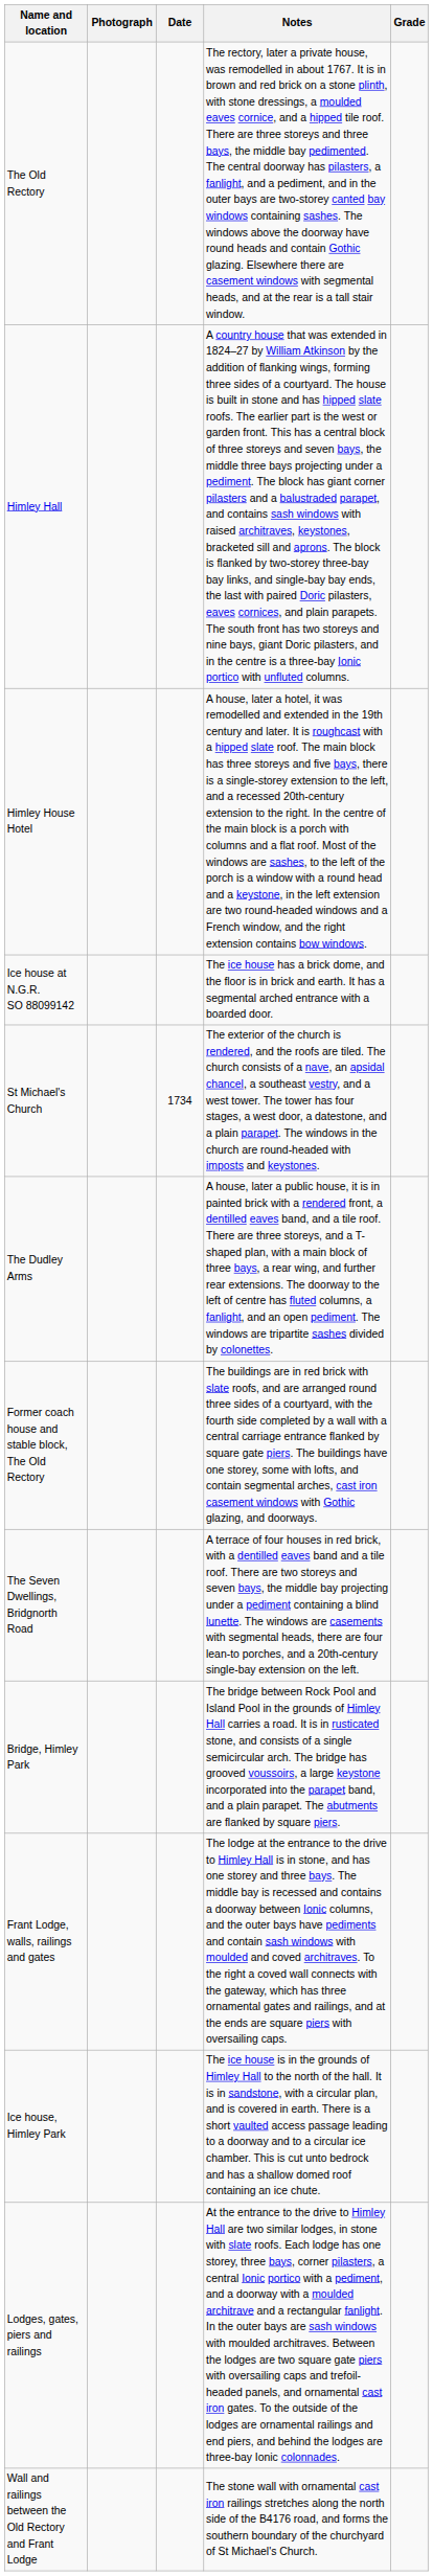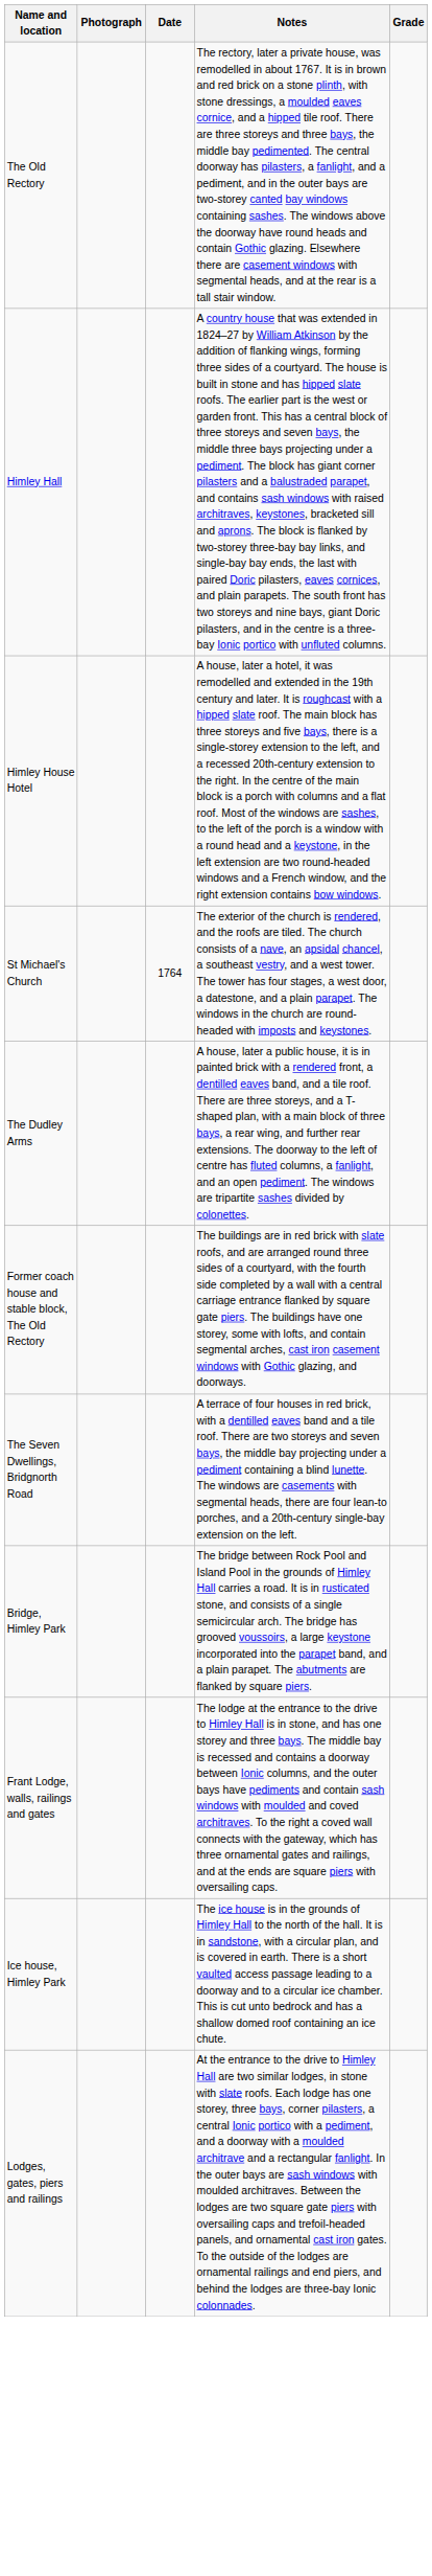 <table class="wikitable sortable plainrowheaders" style="width:100%; border:0; text-align:left; line-height:150%;">
 <tr>
 <th scope="col"  style="width:150px">Name and location</th>
 <th scope="col"  style="width:100px" class="unsortable">Photograph</th>
 <th scope="col"  style="width:120px">Date</th>
 <th scope="col"  style="width:650px" class="unsortable">Notes</th>
 <th scope="col"  style="width:50px">Grade</th>
 </tr>
 <tr>
 <td>The Old Rectory<br><small></small></td>
 <td></td>
 <td align="center"></td>
 <td>The rectory, later a private house, was remodelled in about 1767.  It is in brown and red brick on a stone <a href='#'>plinth</a>, with stone dressings, a <a href='#'>moulded</a> <a href='#'>eaves</a> <a href='#'>cornice</a>, and a <a href='#'>hipped</a> tile roof.  There are three storeys and three <a href='#'>bays</a>, the middle bay <a href='#'>pedimented</a>.  The central doorway has <a href='#'>pilasters</a>, a <a href='#'>fanlight</a>, and a pediment, and in the outer bays are two-storey <a href='#'>canted</a> <a href='#'>bay windows</a> containing <a href='#'>sashes</a>.  The windows above the doorway have round heads and contain <a href='#'>Gothic</a> glazing.  Elsewhere there are <a href='#'>casement windows</a> with segmental heads, and at the rear is a tall stair window.</td>
 <td align="center" ></td>
 </tr>
 <tr>
 <td><a href='#'>Himley Hall</a><br><small></small></td>
 <td></td>
 <td align="center"></td>
 <td>A <a href='#'>country house</a> that was extended in 1824–27 by <a href='#'>William Atkinson</a> by the addition of flanking wings, forming three sides of a courtyard.  The house is built in stone and has <a href='#'>hipped</a> <a href='#'>slate</a> roofs.  The earlier part is the west or garden front.  This has a central block of three storeys and seven <a href='#'>bays</a>, the middle three bays projecting under a <a href='#'>pediment</a>.  The block has giant corner <a href='#'>pilasters</a> and a <a href='#'>balustraded</a> <a href='#'>parapet</a>, and contains <a href='#'>sash windows</a> with raised <a href='#'>architraves</a>, <a href='#'>keystones</a>, bracketed sill and <a href='#'>aprons</a>.  The block is flanked by two-storey three-bay bay links, and single-bay bay ends, the last with paired <a href='#'>Doric</a> pilasters, <a href='#'>eaves</a> <a href='#'>cornices</a>, and plain parapets. The south front has two storeys and nine bays, giant Doric pilasters, and in the centre is a three-bay <a href='#'>Ionic</a> <a href='#'>portico</a> with <a href='#'>unfluted</a> columns.</td>
 <td align="center" ></td>
 </tr>
 <tr>
 <td>Himley House Hotel<br><small></small></td>
 <td></td>
 <td align="center"></td>
 <td>A house, later a hotel, it was remodelled and extended in the 19th century and later.  It is <a href='#'>roughcast</a> with a <a href='#'>hipped</a> <a href='#'>slate</a> roof.  The main block has three storeys and five <a href='#'>bays</a>, there is a single-storey extension to the left, and a recessed 20th-century extension to the right.  In the centre of the main block is a porch with columns and a flat roof.  Most of the windows are <a href='#'>sashes</a>, to the left of the porch is a window with a round head and a <a href='#'>keystone</a>, in the left extension are two round-headed windows and a French window, and the right extension contains <a href='#'>bow windows</a>.</td>
 <td align="center" ></td>
 </tr>
 <tr>
-<td>Ice house at N.G.R. SO 88099142<br><small></small></td>
-<td></td>
-<td align="center"></td>
-<td>The <a href='#'>ice house</a> has a brick dome, and the floor is in brick and earth.  It has a segmental arched entrance with a boarded door.</td>
-<td align="center" ></td>
-</tr>
-<tr>
 <td>St Michael's Church<br><small></small></td>
 <td></td>
-<td align="center">1734</td>
+<td align="center">1764</td>
 <td>The exterior of the church is <a href='#'>rendered</a>, and the roofs are tiled.  The church consists of a <a href='#'>nave</a>, an <a href='#'>apsidal</a> <a href='#'>chancel</a>, a southeast <a href='#'>vestry</a>, and a west tower.  The tower has four stages, a west door, a datestone, and a plain <a href='#'>parapet</a>.  The windows in the church are round-headed with <a href='#'>imposts</a> and <a href='#'>keystones</a>.</td>
 <td align="center" ></td>
 </tr>
 <tr>
 <td>The Dudley Arms<br><small></small></td>
 <td></td>
 <td align="center"></td>
 <td>A house, later a public house, it is in painted brick with a <a href='#'>rendered</a> front, a <a href='#'>dentilled</a> <a href='#'>eaves</a> band, and a tile roof.  There are three storeys, and a T-shaped plan, with a main block of three <a href='#'>bays</a>, a rear wing, and further rear extensions.  The doorway to the left of centre has <a href='#'>fluted</a> columns, a <a href='#'>fanlight</a>, and an open <a href='#'>pediment</a>.  The windows are tripartite <a href='#'>sashes</a> divided by <a href='#'>colonettes</a>.</td>
 <td align="center" ></td>
 </tr>
 <tr>
 <td>Former coach house and stable block, The Old Rectory<br><small></small></td>
 <td></td>
 <td align="center"></td>
 <td>The buildings are in red brick with <a href='#'>slate</a> roofs, and are arranged round three sides of a courtyard, with the fourth side completed by a wall with a central carriage entrance flanked by square gate <a href='#'>piers</a>.  The buildings have one storey, some with lofts, and contain segmental arches, <a href='#'>cast iron</a> <a href='#'>casement windows</a> with <a href='#'>Gothic</a> glazing, and doorways.</td>
 <td align="center" ></td>
 </tr>
 <tr>
 <td>The Seven Dwellings, Bridgnorth Road<br><small></small></td>
 <td></td>
 <td align="center"></td>
 <td>A terrace of four houses in red brick, with a <a href='#'>dentilled</a> <a href='#'>eaves</a> band and a tile roof.  There are two storeys and seven <a href='#'>bays</a>, the middle bay projecting under a <a href='#'>pediment</a> containing a blind <a href='#'>lunette</a>.  The windows are <a href='#'>casements</a> with segmental heads, there are four lean-to porches, and a 20th-century single-bay extension on the left.</td>
 <td align="center" ></td>
 </tr>
 <tr>
 <td>Bridge, Himley Park<br><small></small></td>
 <td></td>
 <td align="center"></td>
 <td>The bridge between Rock Pool and Island Pool in the grounds of <a href='#'>Himley Hall</a> carries a road.  It is in <a href='#'>rusticated</a> stone, and consists of a single semicircular arch.  The bridge has grooved <a href='#'>voussoirs</a>, a large <a href='#'>keystone</a> incorporated into the <a href='#'>parapet</a> band, and a plain parapet.  The <a href='#'>abutments</a> are flanked by square <a href='#'>piers</a>.</td>
 <td align="center" ></td>
 </tr>
 <tr>
 <td>Frant Lodge, walls, railings and gates<br><small></small></td>
 <td></td>
 <td align="center"></td>
 <td>The lodge at the entrance to the drive to <a href='#'>Himley Hall</a> is in stone, and has one storey and three <a href='#'>bays</a>.  The middle bay is recessed and contains a doorway between <a href='#'>Ionic</a> columns, and the outer bays have <a href='#'>pediments</a> and contain <a href='#'>sash windows</a> with <a href='#'>moulded</a> and coved <a href='#'>architraves</a>.  To the right a coved wall connects with the gateway, which has three ornamental gates and railings, and at the ends are square <a href='#'>piers</a> with oversailing caps.</td>
 <td align="center" ></td>
 </tr>
 <tr>
 <td>Ice house, Himley Park<br><small></small></td>
 <td></td>
 <td align="center"></td>
 <td>The <a href='#'>ice house</a> is in the grounds of <a href='#'>Himley Hall</a> to the north of the hall.  It is in <a href='#'>sandstone</a>, with a circular plan, and is covered in earth.  There is a short <a href='#'>vaulted</a> access passage leading to a doorway and to a circular ice chamber.  This is cut unto bedrock and has a shallow domed roof containing an ice chute.</td>
 <td align="center" ></td>
 </tr>
 <tr>
 <td>Lodges, gates, piers and railings<br><small></small></td>
 <td></td>
 <td align="center"></td>
 <td>At the entrance to the drive to <a href='#'>Himley Hall</a> are two similar lodges, in stone with <a href='#'>slate</a> roofs.  Each lodge has one storey, three <a href='#'>bays</a>, corner <a href='#'>pilasters</a>, a central <a href='#'>Ionic</a> <a href='#'>portico</a> with a <a href='#'>pediment</a>, and a doorway with a <a href='#'>moulded</a> <a href='#'>architrave</a> and a rectangular <a href='#'>fanlight</a>.  In the outer bays are <a href='#'>sash windows</a> with moulded architraves.  Between the lodges are two square gate <a href='#'>piers</a> with oversailing caps and trefoil-headed panels, and ornamental <a href='#'>cast iron</a> gates.  To the outside of the lodges are ornamental railings and end piers, and behind the lodges are three-bay Ionic <a href='#'>colonnades</a>.</td>
 <td align="center" ></td>
 </tr>
 <tr>
-<td>Wall and railings between the Old Rectory and Frant Lodge<br><small></small></td>
-<td></td>
-<td align="center"></td>
-<td>The stone wall with ornamental <a href='#'>cast iron</a> railings stretches along the north side of the B4176 road, and forms the southern boundary of the churchyard of St Michael's Church.</td>
-<td align="center" ></td>
-</tr>
-<tr>
 </tr>
 </table>
